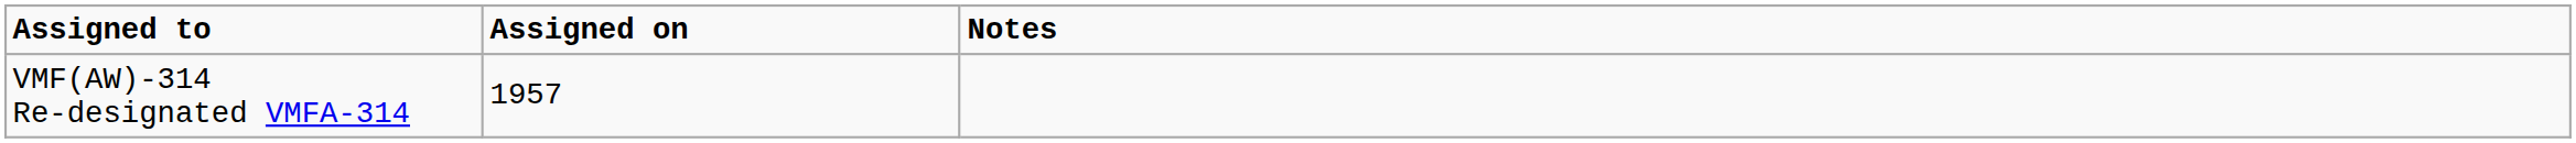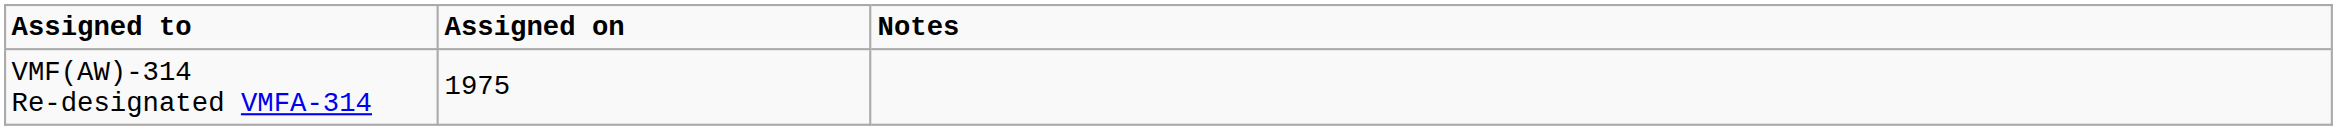 <table class="wikitable" style="width: 70%;">
 <tr>
 <td style="width: 200px;"><strong>Assigned to</strong></td>
 <td style="width: 200px;"><strong>Assigned on</strong></td>
 <td><strong>Notes</strong></td>
 </tr>
 <tr>
 <td>VMF(AW)-314<br>Re-designated <a href='#'>VMFA-314</a></td>
-<td>1957</td>
+<td>1975</td>
 <td></td>
 </tr>
 </table>
